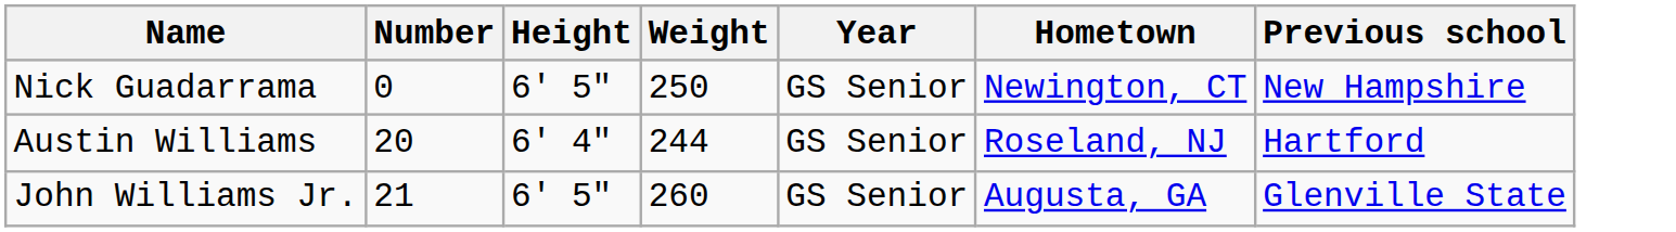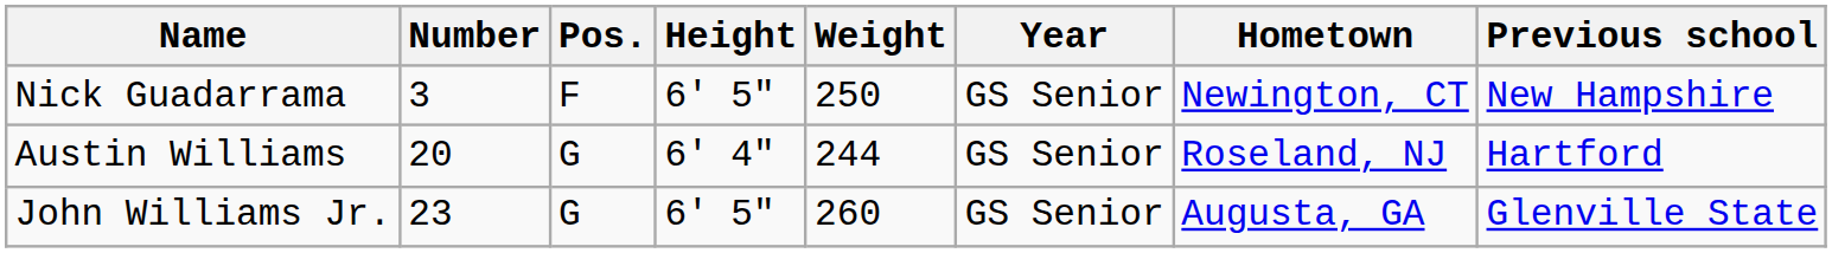 <table class="wikitable sortable" border="1">
 <tr>
 <th>Name</th>
 <th>Number</th>
+<th>Pos.</th>
 <th>Height</th>
 <th>Weight</th>
 <th>Year</th>
 <th>Hometown</th>
 <th class="unsortable">Previous school</th>
 </tr>
 <tr>
 <td>Nick Guadarrama</td>
-<td>0</td>
+<td>3</td>
+<td>F</td>
 <td>6' 5"</td>
 <td>250</td>
 <td>GS Senior</td>
 <td><a href='#'>Newington, CT</a></td>
 <td><a href='#'>New Hampshire</a></td>
 </tr>
 <tr>
 <td>Austin Williams</td>
 <td>20</td>
+<td>G</td>
 <td>6' 4"</td>
 <td>244</td>
 <td>GS Senior</td>
 <td><a href='#'>Roseland, NJ</a></td>
 <td><a href='#'>Hartford</a></td>
 </tr>
 <tr>
 <td>John Williams Jr.</td>
-<td>21</td>
+<td>23</td>
+<td>G</td>
 <td>6' 5"</td>
 <td>260</td>
 <td>GS Senior</td>
 <td><a href='#'>Augusta, GA</a></td>
 <td><a href='#'>Glenville State</a></td>
 </tr>
 </table>
